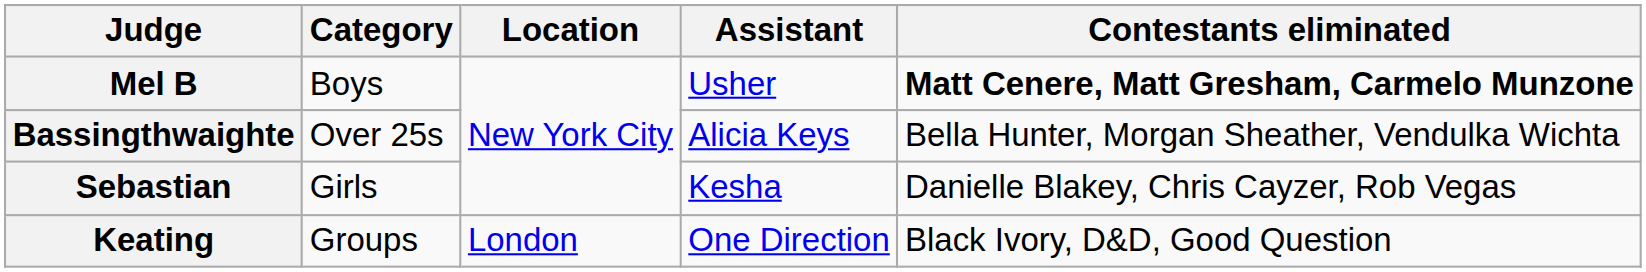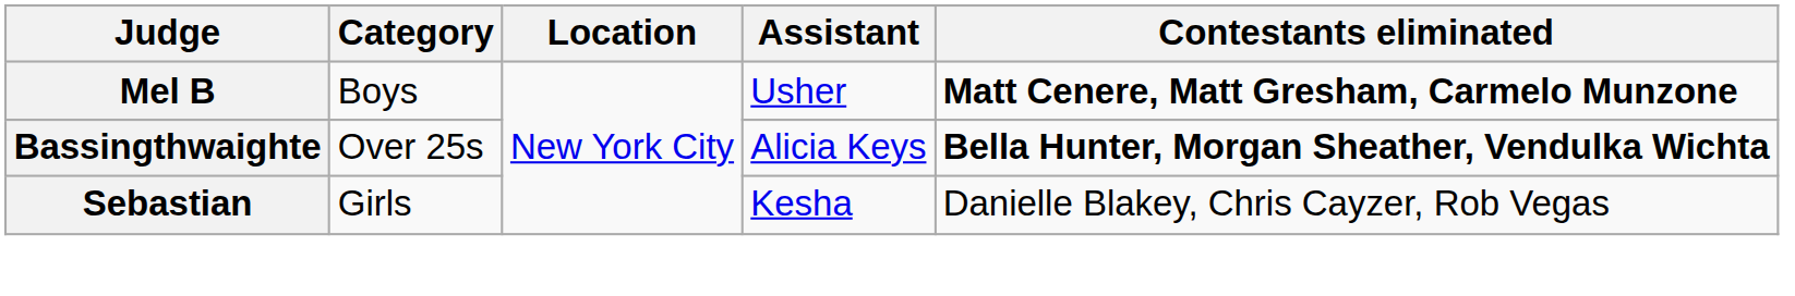 <table class="wikitable plainrowheaders">
 <tr>
 <th scope="col">Judge</th>
 <th scope="col">Category</th>
 <th scope="col">Location</th>
 <th scope="col">Assistant</th>
 <th scope="col">Contestants eliminated</th>
 </tr>
 <tr>
 <th scope="row">Mel B</th>
 <td>Boys</td>
 <td rowspan="3"><a href='#'>New York City</a></td>
 <td><a href='#'>Usher</a></td>
 <td><strong>Matt Cenere, Matt Gresham, Carmelo Munzone</strong></td>
 </tr>
 <tr>
 <th scope="row">Bassingthwaighte</th>
 <td>Over 25s</td>
 <td><a href='#'>Alicia Keys</a></td>
-<td>Bella Hunter, Morgan Sheather, Vendulka Wichta</td>
+<td><strong>Bella Hunter, Morgan Sheather, Vendulka Wichta</strong></td>
 </tr>
 <tr>
 <th scope="row">Sebastian</th>
 <td>Girls</td>
 <td><a href='#'>Kesha</a></td>
 <td>Danielle Blakey, Chris Cayzer, Rob Vegas</td>
 </tr>
-<tr>
-<th scope="row">Keating</th>
-<td>Groups</td>
-<td><a href='#'>London</a></td>
-<td><a href='#'>One Direction</a></td>
-<td>Black Ivory, D&D, Good Question</td>
-</tr>
 </table>
